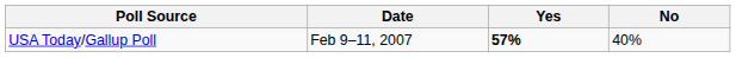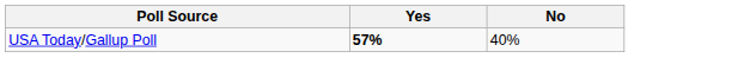 <table class="wikitable sortable">
 <tr>
 <th width="25%">Poll Source</th>
-<th width="15%">Date</th>
 <th width="10%">Yes</th>
 <th width="10%">No</th>
 </tr>
 <tr>
 <td><a href='#'>USA Today</a>/<a href='#'>Gallup Poll</a></td>
-<td>Feb 9–11, 2007</td>
 <td><strong>57%</strong></td>
 <td>40%</td>
 </tr>
 </table>
